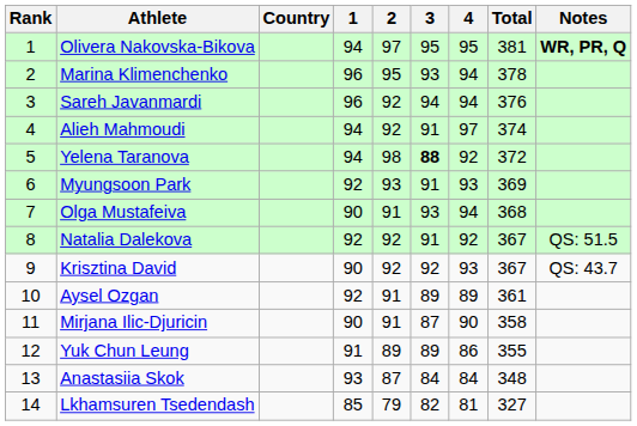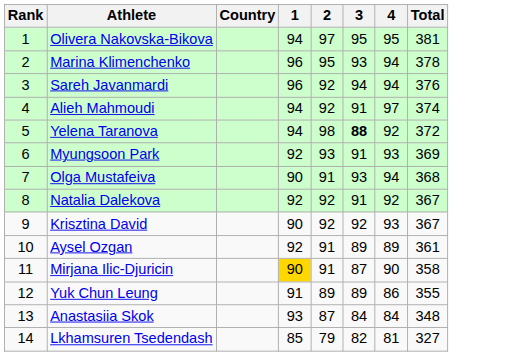 <table class="wikitable sortable" style="text-align:center">
 <tr>
 <th>Rank</th>
 <th>Athlete</th>
 <th>Country</th>
 <th style="width: 28px">1</th>
 <th style="width: 28px">2</th>
 <th style="width: 28px">3</th>
 <th style="width: 28px">4</th>
 <th>Total</th>
-<th class="unsortable">Notes</th>
 </tr>
 <tr bgcolor=ccffcc>
 <td>1</td>
 <td align="left"><a href='#'>Olivera Nakovska-Bikova</a></td>
 <td align="left"></td>
 <td>94</td>
 <td>97</td>
 <td>95</td>
 <td>95</td>
 <td>381</td>
-<td><strong>WR, PR, Q</strong></td>
 </tr>
 <tr bgcolor=ccffcc>
 <td>2</td>
 <td align="left"><a href='#'>Marina Klimenchenko</a></td>
 <td align="left"></td>
 <td>96</td>
 <td>95</td>
 <td>93</td>
 <td>94</td>
 <td>378</td>
-<td></td>
 </tr>
 <tr bgcolor=ccffcc>
 <td>3</td>
 <td align="left"><a href='#'>Sareh Javanmardi</a></td>
 <td align="left"></td>
 <td>96</td>
 <td>92</td>
 <td>94</td>
 <td>94</td>
 <td>376</td>
-<td></td>
 </tr>
 <tr bgcolor=ccffcc>
 <td>4</td>
 <td align="left"><a href='#'>Alieh Mahmoudi</a></td>
 <td align="left"></td>
 <td>94</td>
 <td>92</td>
 <td>91</td>
 <td>97</td>
 <td>374</td>
-<td></td>
 </tr>
 <tr bgcolor=ccffcc>
 <td>5</td>
 <td align="left"><a href='#'>Yelena Taranova</a></td>
 <td align="left"></td>
 <td>94</td>
 <td>98</td>
 <td><strong>88</strong></td>
 <td>92</td>
 <td>372</td>
-<td></td>
 </tr>
 <tr bgcolor=ccffcc>
 <td>6</td>
 <td align="left"><a href='#'>Myungsoon Park</a></td>
 <td align="left"></td>
 <td>92</td>
 <td>93</td>
 <td>91</td>
 <td>93</td>
 <td>369</td>
-<td></td>
 </tr>
 <tr bgcolor=ccffcc>
 <td>7</td>
 <td align="left"><a href='#'>Olga Mustafeiva</a></td>
 <td align="left"></td>
 <td>90</td>
 <td>91</td>
 <td>93</td>
 <td>94</td>
 <td>368</td>
-<td></td>
 </tr>
 <tr bgcolor=ccffcc>
 <td>8</td>
 <td align="left"><a href='#'>Natalia Dalekova</a></td>
 <td align="left"></td>
 <td>92</td>
 <td>92</td>
 <td>91</td>
 <td>92</td>
 <td>367</td>
-<td>QS: 51.5</td>
 </tr>
 <tr>
 <td>9</td>
 <td align="left"><a href='#'>Krisztina David</a></td>
 <td align="left"></td>
 <td>90</td>
 <td>92</td>
 <td>92</td>
 <td>93</td>
 <td>367</td>
-<td>QS: 43.7</td>
 </tr>
 <tr>
 <td>10</td>
 <td align="left"><a href='#'>Aysel Ozgan</a></td>
 <td align="left"></td>
 <td>92</td>
 <td>91</td>
 <td>89</td>
 <td>89</td>
 <td>361</td>
-<td></td>
 </tr>
 <tr>
 <td>11</td>
 <td align="left"><a href='#'>Mirjana Ilic-Djuricin</a></td>
 <td align="left"></td>
-<td>90</td>
+<td style="background: gold;">90</td>
 <td>91</td>
 <td>87</td>
 <td>90</td>
 <td>358</td>
-<td></td>
 </tr>
 <tr>
 <td>12</td>
 <td align="left"><a href='#'>Yuk Chun Leung</a></td>
 <td align="left"></td>
 <td>91</td>
 <td>89</td>
 <td>89</td>
 <td>86</td>
 <td>355</td>
-<td></td>
 </tr>
 <tr>
 <td>13</td>
 <td align="left"><a href='#'>Anastasiia Skok</a></td>
 <td align="left"></td>
 <td>93</td>
 <td>87</td>
 <td>84</td>
 <td>84</td>
 <td>348</td>
-<td></td>
 </tr>
 <tr>
 <td>14</td>
 <td align="left"><a href='#'>Lkhamsuren Tsedendash</a></td>
 <td align="left"></td>
 <td>85</td>
 <td>79</td>
 <td>82</td>
 <td>81</td>
 <td>327</td>
-<td></td>
 </tr>
 </table>
